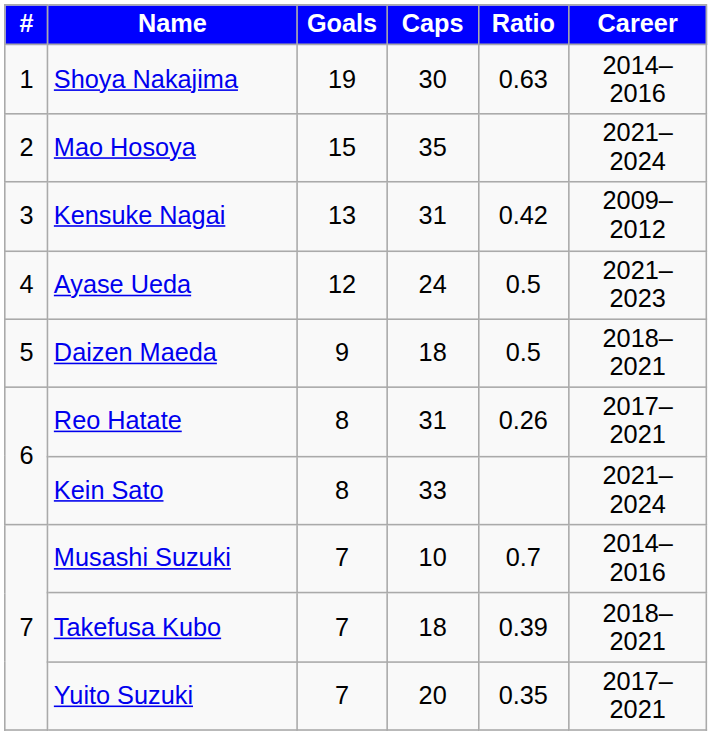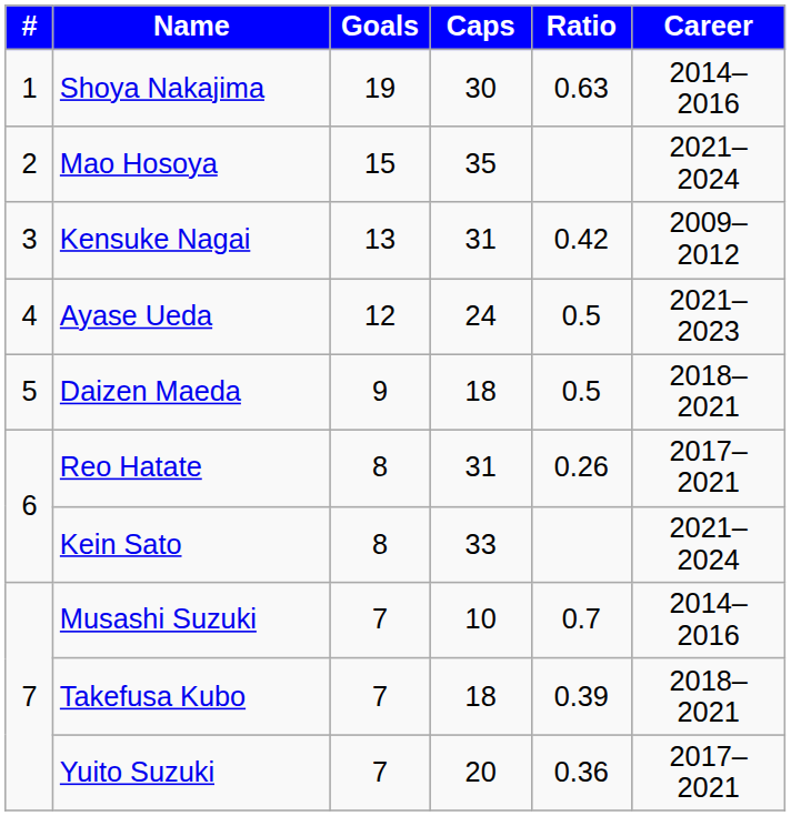 <table class="wikitable sortable" style="text-align:center">
 <tr>
 <th style="width:20px;background:blue;color:white">#</th>
 <th style="width:150px;background:blue;color:white">Name</th>
 <th style="width:50px;background:blue;color:white">Goals</th>
 <th style="width:50px;background:blue;color:white">Caps</th>
 <th style="width:50px;background:blue;color:white">Ratio</th>
 <th style="width:80px;background:blue;color:white">Career</th>
 </tr>
 <tr>
 <td>1</td>
 <td style="text-align:left"><a href='#'>Shoya Nakajima</a></td>
 <td>19</td>
 <td>30</td>
 <td>0.63</td>
 <td>2014–2016</td>
 </tr>
 <tr>
 <td>2</td>
 <td style="text-align:left"><a href='#'>Mao Hosoya</a></td>
 <td>15</td>
 <td>35</td>
 <td></td>
 <td>2021–2024</td>
 </tr>
 <tr>
 <td>3</td>
 <td style="text-align:left"><a href='#'>Kensuke Nagai</a></td>
 <td>13</td>
 <td>31</td>
 <td>0.42</td>
 <td>2009–2012</td>
 </tr>
 <tr>
 <td>4</td>
 <td style="text-align:left"><a href='#'>Ayase Ueda</a></td>
 <td>12</td>
 <td>24</td>
 <td>0.5</td>
 <td>2021–2023</td>
 </tr>
 <tr>
 <td>5</td>
 <td style="text-align:left"><a href='#'>Daizen Maeda</a></td>
 <td>9</td>
 <td>18</td>
 <td>0.5</td>
 <td>2018–2021</td>
 </tr>
 <tr>
 <td rowspan="2">6</td>
 <td style="text-align:left"><a href='#'>Reo Hatate</a></td>
 <td>8</td>
 <td>31</td>
 <td>0.26</td>
 <td>2017–2021</td>
 </tr>
 <tr>
 <td style="text-align:left"><a href='#'>Kein Sato</a></td>
 <td>8</td>
 <td>33</td>
 <td></td>
 <td>2021–2024</td>
 </tr>
 <tr>
 <td rowspan="3">7</td>
 <td style="text-align:left"><a href='#'>Musashi Suzuki</a></td>
 <td>7</td>
 <td>10</td>
 <td>0.7</td>
 <td>2014–2016</td>
 </tr>
 <tr>
 <td style="text-align:left"><a href='#'>Takefusa Kubo</a></td>
 <td>7</td>
 <td>18</td>
 <td>0.39</td>
 <td>2018–2021</td>
 </tr>
 <tr>
 <td style="text-align:left"><a href='#'>Yuito Suzuki</a></td>
 <td>7</td>
 <td>20</td>
-<td>0.35</td>
+<td>0.36</td>
 <td>2017–2021</td>
 </tr>
 </table>
